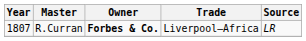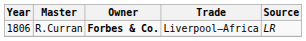 <table class=" wikitable">
 <tr>
 <th>Year</th>
 <th>Master</th>
 <th>Owner</th>
 <th>Trade</th>
 <th>Source</th>
 </tr>
 <tr>
-<td>1807</td>
+<td>1806</td>
 <td>R.Curran</td>
 <td><strong>Forbes & Co.</strong></td>
 <td>Liverpool–Africa</td>
 <td><em>LR</em></td>
 </tr>
 <tr>
 </tr>
 </table>
